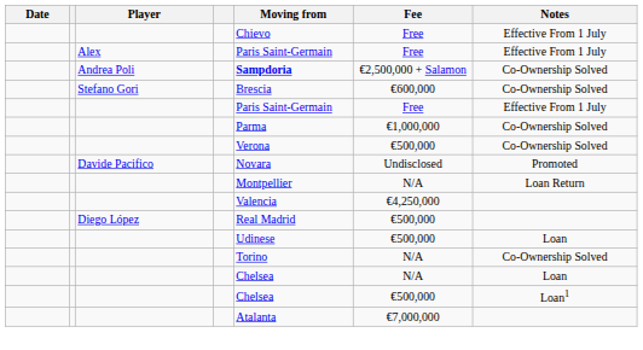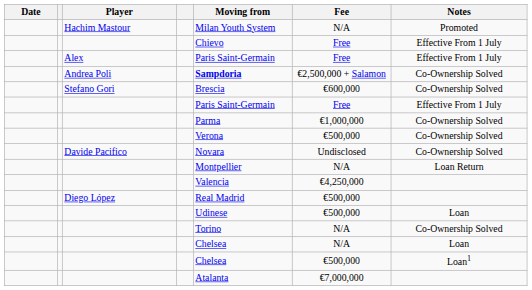 <table class="wikitable sortable">
 <tr>
 <th style="width:80px;">Date</th>
 <th style="width:30pERRTREWERREREPUTOx;"></th>
 <th style="width:180px;">Player</th>
 <th style="width:20px;"></th>
 <th style="width:155px;">Moving from</th>
 <th style="width:155px;" class="unsortable">Fee</th>
 <th style="width:215px;" class="unsortable">Notes</th>
+</tr>
+<tr>
+<td></td>
+<td align=center></td>
+<td> <a href='#'>Hachim Mastour</a></td>
+<td></td>
+<td> <a href='#'>Milan Youth System</a></td>
+<td align=center>N/A</td>
+<td align=center>Promoted</td>
 </tr>
 <tr>
 <td></td>
 <td align=center></td>
 <td> </td>
 <td></td>
 <td> <a href='#'>Chievo</a></td>
 <td align=center><a href='#'>Free</a></td>
 <td align=center>Effective From 1 July</td>
 </tr>
 <tr>
 <td></td>
 <td align=center></td>
 <td> <a href='#'>Alex</a></td>
 <td></td>
 <td> <a href='#'>Paris Saint-Germain</a></td>
 <td align=center><a href='#'>Free</a></td>
 <td align=center>Effective From 1 July</td>
 </tr>
 <tr>
 <td></td>
 <td align=center></td>
 <td> <a href='#'>Andrea Poli</a></td>
 <td></td>
 <td><strong> <a href='#'>Sampdoria</a></strong></td>
 <td align=center>€2,500,000 + <a href='#'>Salamon</a></td>
 <td align=center>Co-Ownership Solved</td>
 </tr>
 <tr>
 <td></td>
 <td align=center></td>
 <td> <a href='#'>Stefano Gori</a></td>
 <td></td>
 <td> <a href='#'>Brescia</a></td>
 <td align=center>€600,000</td>
 <td align=center>Co-Ownership Solved</td>
 </tr>
 <tr>
 <td></td>
 <td align=center></td>
 <td> </td>
 <td></td>
 <td> <a href='#'>Paris Saint-Germain</a></td>
 <td align=center><a href='#'>Free</a></td>
 <td align=center>Effective From 1 July</td>
 </tr>
 <tr>
 <td></td>
 <td align=center></td>
 <td> </td>
 <td></td>
 <td> <a href='#'>Parma</a></td>
 <td align=center>€1,000,000</td>
 <td align=center>Co-Ownership Solved</td>
 </tr>
 <tr>
 <td></td>
 <td align=center></td>
 <td> </td>
 <td></td>
 <td> <a href='#'>Verona</a></td>
 <td align=center>€500,000</td>
 <td align=center>Co-Ownership Solved</td>
 </tr>
 <tr>
 <td></td>
 <td align=center></td>
 <td> <a href='#'>Davide Pacifico</a></td>
 <td></td>
 <td> <a href='#'>Novara</a></td>
 <td align=center>Undisclosed</td>
-<td align=center>Promoted</td>
+<td align=center>Co-Ownership Solved</td>
 </tr>
 <tr>
 <td></td>
 <td align=center></td>
 <td> </td>
 <td></td>
 <td> <a href='#'>Montpellier</a></td>
 <td align=center>N/A</td>
 <td align=center>Loan Return</td>
 </tr>
 <tr>
 <td></td>
 <td align=center></td>
 <td> </td>
 <td></td>
 <td> <a href='#'>Valencia</a></td>
 <td align=center>€4,250,000</td>
 <td align=center></td>
 </tr>
 <tr>
 <td></td>
 <td align=center></td>
 <td> <a href='#'>Diego López</a></td>
 <td></td>
 <td> <a href='#'>Real Madrid</a></td>
 <td align=center>€500,000</td>
 <td align=center></td>
 </tr>
 <tr>
 <td></td>
 <td align=center></td>
 <td> </td>
 <td></td>
 <td> <a href='#'>Udinese</a></td>
 <td align=center>€500,000</td>
 <td align=center>Loan</td>
 </tr>
 <tr>
 <td></td>
 <td align=center></td>
 <td> </td>
 <td></td>
 <td> <a href='#'>Torino</a></td>
 <td align=center>N/A</td>
 <td align=center>Co-Ownership Solved</td>
 </tr>
 <tr>
 <td></td>
 <td align=center></td>
 <td> </td>
 <td></td>
 <td> <a href='#'>Chelsea</a></td>
 <td align=center>N/A</td>
 <td align=center>Loan</td>
 </tr>
 <tr>
 <td></td>
 <td align=center></td>
 <td> </td>
 <td></td>
 <td> <a href='#'>Chelsea</a></td>
 <td align=center>€500,000</td>
 <td align=center>Loan<sup>1</sup></td>
 </tr>
 <tr>
 <td></td>
 <td align=center></td>
 <td> </td>
 <td></td>
 <td> <a href='#'>Atalanta</a></td>
 <td align=center>€7,000,000</td>
 <td align=center></td>
 </tr>
 </table>
